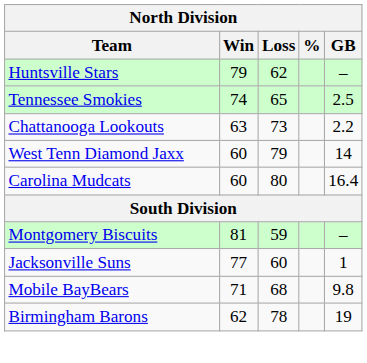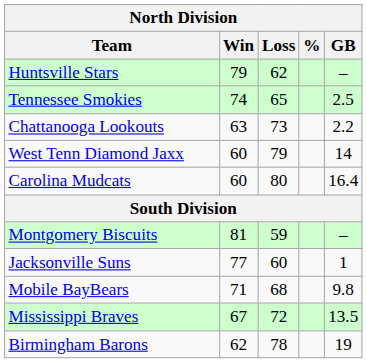 <table class="wikitable">
 <tr>
 <th colspan="5">North Division</th>
 </tr>
 <tr>
 <th width="60%">Team</th>
 <th>Win</th>
 <th>Loss</th>
 <th>%</th>
 <th>GB</th>
 </tr>
 <tr align=center bgcolor=ccffcc>
 <td align=left><a href='#'>Huntsville Stars</a></td>
 <td>79</td>
 <td>62</td>
 <td></td>
 <td>–</td>
 </tr>
 <tr align=center bgcolor=ccffcc>
 <td align=left><a href='#'>Tennessee Smokies</a></td>
 <td>74</td>
 <td>65</td>
 <td></td>
 <td>2.5</td>
 </tr>
 <tr align=center>
 <td align=left><a href='#'>Chattanooga Lookouts</a></td>
 <td>63</td>
 <td>73</td>
 <td></td>
 <td>2.2</td>
 </tr>
 <tr align=center>
 <td align=left><a href='#'>West Tenn Diamond Jaxx</a></td>
 <td>60</td>
 <td>79</td>
 <td></td>
 <td>14</td>
 </tr>
 <tr align=center>
 <td align=left><a href='#'>Carolina Mudcats</a></td>
 <td>60</td>
 <td>80</td>
 <td></td>
 <td>16.4</td>
 </tr>
 <tr>
 <th colspan="5">South Division</th>
 </tr>
 <tr align=center bgcolor=ccffcc>
 <td align=left><a href='#'>Montgomery Biscuits</a></td>
 <td>81</td>
 <td>59</td>
 <td></td>
 <td>–</td>
 </tr>
 <tr align=center>
 <td align=left><a href='#'>Jacksonville Suns</a></td>
 <td>77</td>
 <td>60</td>
 <td></td>
 <td>1</td>
 </tr>
 <tr align=center>
 <td align=left><a href='#'>Mobile BayBears</a></td>
 <td>71</td>
 <td>68</td>
 <td></td>
 <td>9.8</td>
 </tr>
+<tr align=center bgcolor=ccffcc>
+<td align=left><a href='#'>Mississippi Braves</a></td>
+<td>67</td>
+<td>72</td>
+<td></td>
+<td>13.5</td>
+</tr>
 <tr align=center>
 <td align=left><a href='#'>Birmingham Barons</a></td>
 <td>62</td>
 <td>78</td>
 <td></td>
 <td>19</td>
 </tr>
 </table>
